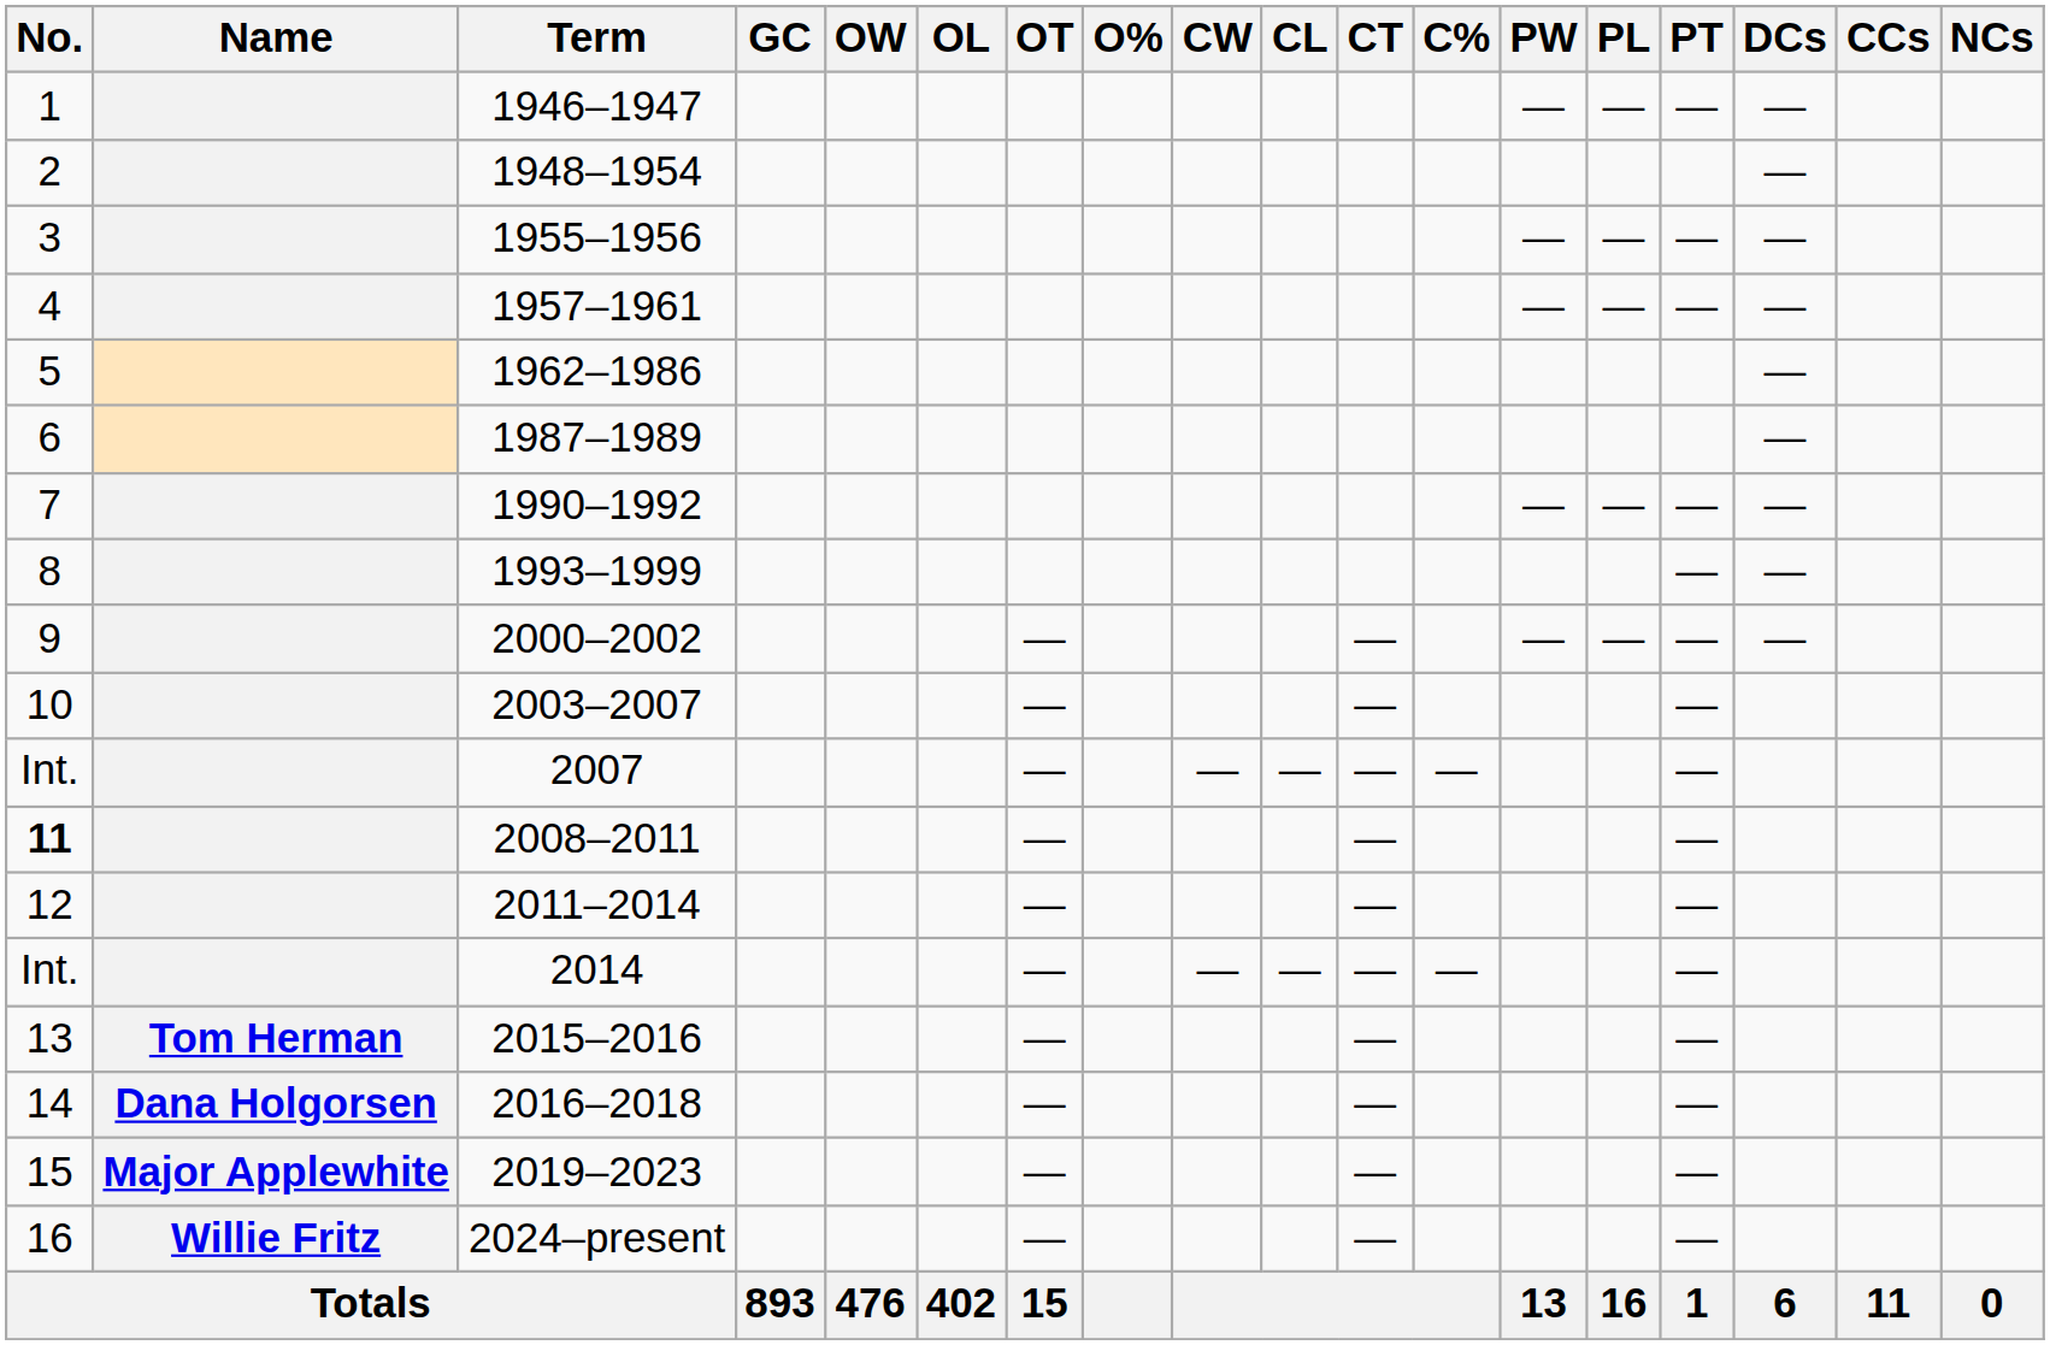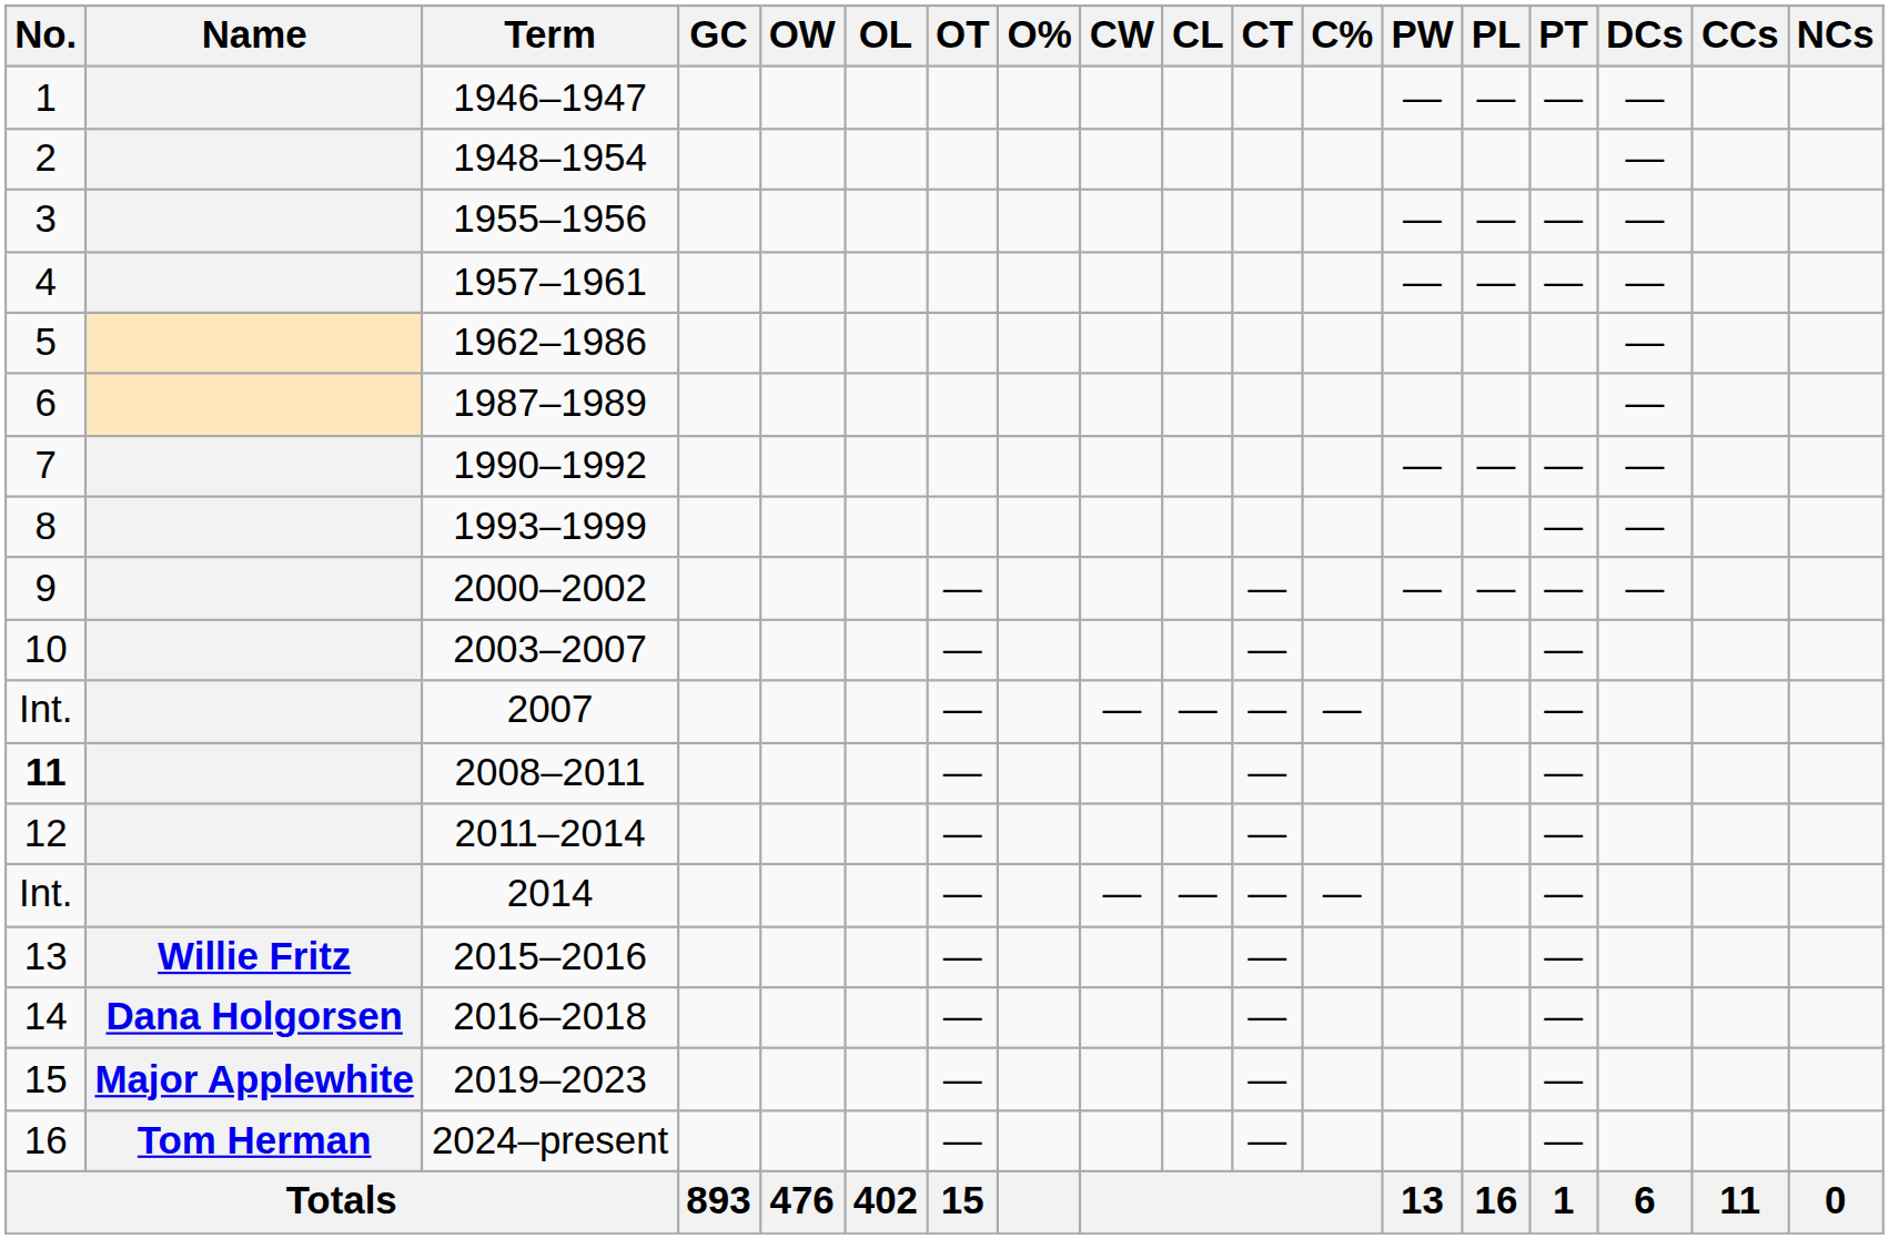 <table class="wikitable sortable" style="text-align:center">
 <tr>
 <th scope="col" class="unsortable">No.</th>
 <th scope="col">Name</th>
 <th scope="col">Term</th>
 <th scope="col">GC</th>
 <th scope="col">OW</th>
 <th scope="col">OL</th>
 <th scope="col">OT</th>
 <th scope="col">O%</th>
 <th scope="col">CW</th>
 <th scope="col">CL</th>
 <th scope="col">CT</th>
 <th scope="col">C%</th>
 <th scope="col">PW</th>
 <th scope="col">PL</th>
 <th scope="col">PT</th>
 <th scope="col">DCs<br></th>
 <th scope="col">CCs</th>
 <th scope="col">NCs</th>
 </tr>
 <tr>
 <td>1</td>
 <th scope="row"></th>
 <td>1946–1947</td>
 <td></td>
 <td></td>
 <td></td>
 <td></td>
 <td></td>
 <td></td>
 <td></td>
 <td></td>
 <td></td>
 <td>—</td>
 <td>—</td>
 <td>—</td>
 <td>—</td>
 <td></td>
 <td></td>
 </tr>
 <tr>
 <td>2</td>
 <th scope="row"></th>
 <td>1948–1954</td>
 <td></td>
 <td></td>
 <td></td>
 <td></td>
 <td></td>
 <td></td>
 <td></td>
 <td></td>
 <td></td>
 <td></td>
 <td></td>
 <td></td>
 <td>—</td>
 <td></td>
 <td></td>
 </tr>
 <tr>
 <td>3</td>
 <th scope="row"></th>
 <td>1955–1956</td>
 <td></td>
 <td></td>
 <td></td>
 <td></td>
 <td></td>
 <td></td>
 <td></td>
 <td></td>
 <td></td>
 <td>—</td>
 <td>—</td>
 <td>—</td>
 <td>—</td>
 <td></td>
 <td></td>
 </tr>
 <tr>
 <td>4</td>
 <th scope="row"></th>
 <td>1957–1961</td>
 <td></td>
 <td></td>
 <td></td>
 <td></td>
 <td></td>
 <td></td>
 <td></td>
 <td></td>
 <td></td>
 <td>—</td>
 <td>—</td>
 <td>—</td>
 <td>—</td>
 <td></td>
 <td></td>
 </tr>
 <tr>
 <td>5</td>
 <td scope="row" align="center" bgcolor=#FFE6BD><strong></strong><sup></sup></td>
 <td>1962–1986</td>
 <td></td>
 <td></td>
 <td></td>
 <td></td>
 <td></td>
 <td></td>
 <td></td>
 <td></td>
 <td></td>
 <td></td>
 <td></td>
 <td></td>
 <td>—</td>
 <td></td>
 <td></td>
 </tr>
 <tr>
 <td>6</td>
 <td scope="row" align="center" bgcolor=#FFE6BD><strong></strong><sup></sup></td>
 <td>1987–1989</td>
 <td></td>
 <td></td>
 <td></td>
 <td></td>
 <td></td>
 <td></td>
 <td></td>
 <td></td>
 <td></td>
 <td></td>
 <td></td>
 <td></td>
 <td>—</td>
 <td></td>
 <td></td>
 </tr>
 <tr>
 <td>7</td>
 <th scope="row"></th>
 <td>1990–1992</td>
 <td></td>
 <td></td>
 <td></td>
 <td></td>
 <td></td>
 <td></td>
 <td></td>
 <td></td>
 <td></td>
 <td>—</td>
 <td>—</td>
 <td>—</td>
 <td>—</td>
 <td></td>
 <td></td>
 </tr>
 <tr>
 <td>8</td>
 <th scope="row"></th>
 <td>1993–1999</td>
 <td></td>
 <td></td>
 <td></td>
 <td></td>
 <td></td>
 <td></td>
 <td></td>
 <td></td>
 <td></td>
 <td></td>
 <td></td>
 <td>—</td>
 <td>—</td>
 <td></td>
 <td></td>
 </tr>
 <tr>
 <td>9</td>
 <th scope="row"></th>
 <td>2000–2002</td>
 <td></td>
 <td></td>
 <td></td>
 <td>—</td>
 <td></td>
 <td></td>
 <td></td>
 <td>—</td>
 <td></td>
 <td>—</td>
 <td>—</td>
 <td>—</td>
 <td>—</td>
 <td></td>
 <td></td>
 </tr>
 <tr>
 <td>10</td>
 <th scope="row"></th>
 <td>2003–2007</td>
 <td></td>
 <td></td>
 <td></td>
 <td>—</td>
 <td></td>
 <td></td>
 <td></td>
 <td>—</td>
 <td></td>
 <td></td>
 <td></td>
 <td>—</td>
 <td></td>
 <td></td>
 <td></td>
 </tr>
 <tr>
 <td>Int.</td>
 <th scope="row"></th>
 <td>2007</td>
 <td></td>
 <td></td>
 <td></td>
 <td>—</td>
 <td></td>
 <td>—</td>
 <td>—</td>
 <td>—</td>
 <td>—</td>
 <td></td>
 <td></td>
 <td>—</td>
 <td></td>
 <td></td>
 <td></td>
 </tr>
 <tr>
 <td><strong>11</strong></td>
 <th scope="row"></th>
 <td>2008–2011</td>
 <td></td>
 <td></td>
 <td></td>
 <td>—</td>
 <td></td>
 <td></td>
 <td></td>
 <td>—</td>
 <td></td>
 <td></td>
 <td></td>
 <td>—</td>
 <td></td>
 <td></td>
 <td></td>
 </tr>
 <tr>
 <td>12</td>
 <th scope="row"></th>
 <td>2011–2014</td>
 <td></td>
 <td></td>
 <td></td>
 <td>—</td>
 <td></td>
 <td></td>
 <td></td>
 <td>—</td>
 <td></td>
 <td></td>
 <td></td>
 <td>—</td>
 <td></td>
 <td></td>
 <td></td>
 </tr>
 <tr>
 <td>Int.</td>
 <th scope="row"></th>
 <td>2014</td>
 <td></td>
 <td></td>
 <td></td>
 <td>—</td>
 <td></td>
 <td>—</td>
 <td>—</td>
 <td>—</td>
 <td>—</td>
 <td></td>
 <td></td>
 <td>—</td>
 <td></td>
 <td></td>
 <td></td>
 </tr>
 <tr>
 <td>13</td>
-<th scope="row"><a href='#'>Tom Herman</a></th>
+<th scope="row"><a href='#'>Willie Fritz</a></th>
 <td>2015–2016</td>
 <td></td>
 <td></td>
 <td></td>
 <td>—</td>
 <td></td>
 <td></td>
 <td></td>
 <td>—</td>
 <td></td>
 <td></td>
 <td></td>
 <td>—</td>
 <td></td>
 <td></td>
 <td></td>
 </tr>
 <tr>
 <td>14</td>
 <th scope="row"><a href='#'>Dana Holgorsen</a></th>
 <td>2016–2018</td>
 <td></td>
 <td></td>
 <td></td>
 <td>—</td>
 <td></td>
 <td></td>
 <td></td>
 <td>—</td>
 <td></td>
 <td></td>
 <td></td>
 <td>—</td>
 <td></td>
 <td></td>
 <td></td>
 </tr>
 <tr>
 <td>15</td>
 <th scope="row"><a href='#'>Major Applewhite</a></th>
 <td>2019–2023</td>
 <td></td>
 <td></td>
 <td></td>
 <td>—</td>
 <td></td>
 <td></td>
 <td></td>
 <td>—</td>
 <td></td>
 <td></td>
 <td></td>
 <td>—</td>
 <td></td>
 <td></td>
 <td></td>
 </tr>
 <tr>
 <td>16</td>
-<th scope="row"><a href='#'>Willie Fritz</a></th>
+<th scope="row"><a href='#'>Tom Herman</a></th>
 <td>2024–present</td>
 <td></td>
 <td></td>
 <td></td>
 <td>—</td>
 <td></td>
 <td></td>
 <td></td>
 <td>—</td>
 <td></td>
 <td></td>
 <td></td>
 <td>—</td>
 <td></td>
 <td></td>
 <td></td>
 </tr>
 <tr>
 <th colspan=3 class="unsortable">Totals</th>
 <th scope="col">893</th>
 <th scope="col">476</th>
 <th scope="col">402</th>
 <th scope="col">15</th>
 <th scope="col"></th>
 <th colspan=4></th>
 <th scope="col">13</th>
 <th scope="col">16</th>
 <th scope="col">1</th>
 <th scope="col">6</th>
 <th scope="col">11</th>
 <th scope="col">0</th>
 </tr>
 <tr>
 </tr>
 </table>
